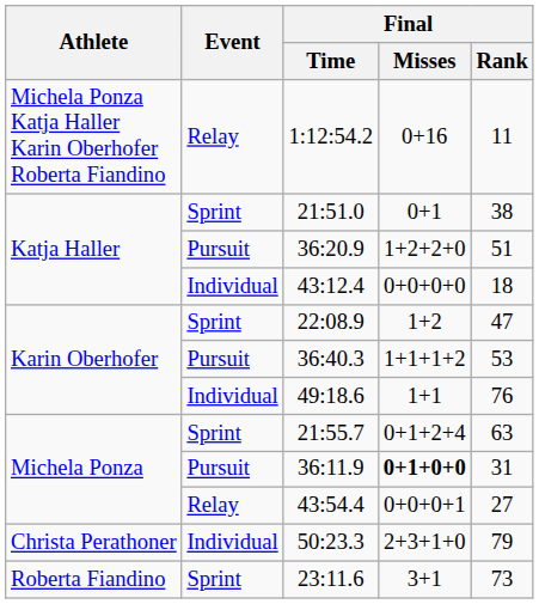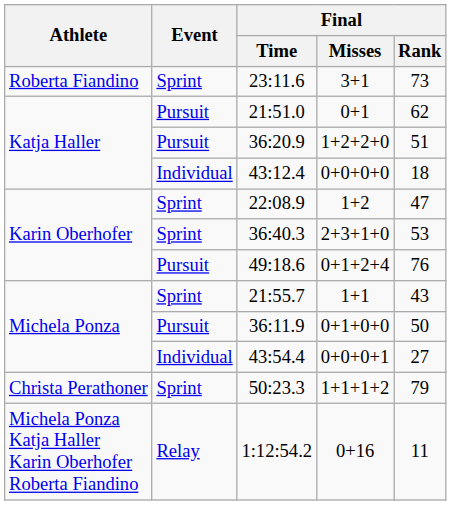 <table class="wikitable" style="font-size:90%">
 <tr>
 <th rowspan="2">Athlete</th>
 <th rowspan="2">Event</th>
 <th colspan="3">Final</th>
 </tr>
 <tr>
 <th>Time</th>
 <th>Misses</th>
 <th>Rank</th>
 </tr>
 <tr>
-<td><a href='#'>Michela Ponza</a><br><a href='#'>Katja Haller</a><br><a href='#'>Karin Oberhofer</a><br><a href='#'>Roberta Fiandino</a></td>
-<td><a href='#'>Relay</a></td>
-<td align="center">1:12:54.2</td>
-<td align="center">0+16</td>
-<td align="center">11</td>
+<td><a href='#'>Roberta Fiandino</a></td>
+<td><a href='#'>Sprint</a></td>
+<td align="center">23:11.6</td>
+<td align="center">3+1</td>
+<td align="center">73</td>
 </tr>
 <tr>
 <td rowspan=3><a href='#'>Katja Haller</a></td>
-<td><a href='#'>Sprint</a></td>
+<td><a href='#'>Pursuit</a></td>
 <td align="center">21:51.0</td>
 <td align="center">0+1</td>
-<td align="center">38</td>
+<td align="center">62</td>
 </tr>
 <tr>
 <td><a href='#'>Pursuit</a></td>
 <td align="center">36:20.9</td>
 <td align="center">1+2+2+0</td>
 <td align="center">51</td>
 </tr>
 <tr>
 <td><a href='#'>Individual</a></td>
 <td align="center">43:12.4</td>
 <td align="center">0+0+0+0</td>
 <td align="center">18</td>
 </tr>
 <tr>
 <td rowspan=3><a href='#'>Karin Oberhofer</a></td>
 <td><a href='#'>Sprint</a></td>
 <td align="center">22:08.9</td>
 <td align="center">1+2</td>
 <td align="center">47</td>
 </tr>
 <tr>
-<td><a href='#'>Pursuit</a></td>
+<td><a href='#'>Sprint</a></td>
 <td align="center">36:40.3</td>
-<td align="center">1+1+1+2</td>
+<td align="center">2+3+1+0</td>
 <td align="center">53</td>
 </tr>
 <tr>
-<td><a href='#'>Individual</a></td>
+<td><a href='#'>Pursuit</a></td>
 <td align="center">49:18.6</td>
-<td align="center">1+1</td>
+<td align="center">0+1+2+4</td>
 <td align="center">76</td>
 </tr>
 <tr>
 <td rowspan=3><a href='#'>Michela Ponza</a></td>
 <td><a href='#'>Sprint</a></td>
 <td align="center">21:55.7</td>
-<td align="center">0+1+2+4</td>
-<td align="center">63</td>
+<td align="center">1+1</td>
+<td align="center">43</td>
 </tr>
 <tr>
 <td><a href='#'>Pursuit</a></td>
 <td align="center">36:11.9</td>
-<td align="center"><strong>0+1+0+0</strong></td>
-<td align="center">31</td>
+<td align="center">0+1+0+0</td>
+<td align="center">50</td>
 </tr>
 <tr>
-<td><a href='#'>Relay</a></td>
+<td><a href='#'>Individual</a></td>
 <td align="center">43:54.4</td>
 <td align="center">0+0+0+1</td>
 <td align="center">27</td>
 </tr>
 <tr>
 <td><a href='#'>Christa Perathoner</a></td>
-<td><a href='#'>Individual</a></td>
+<td><a href='#'>Sprint</a></td>
 <td align="center">50:23.3</td>
-<td align="center">2+3+1+0</td>
+<td align="center">1+1+1+2</td>
 <td align="center">79</td>
 </tr>
 <tr>
-<td><a href='#'>Roberta Fiandino</a></td>
-<td><a href='#'>Sprint</a></td>
-<td align="center">23:11.6</td>
-<td align="center">3+1</td>
-<td align="center">73</td>
+<td><a href='#'>Michela Ponza</a><br><a href='#'>Katja Haller</a><br><a href='#'>Karin Oberhofer</a><br><a href='#'>Roberta Fiandino</a></td>
+<td><a href='#'>Relay</a></td>
+<td align="center">1:12:54.2</td>
+<td align="center">0+16</td>
+<td align="center">11</td>
 </tr>
 </table>
